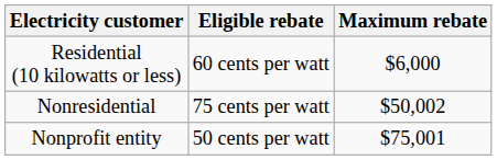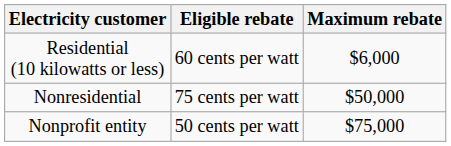 <table class="wikitable" style="text-align:center">
 <tr>
 <th>Electricity customer</th>
 <th>Eligible rebate</th>
 <th>Maximum rebate</th>
 </tr>
 <tr !>
 <td>Residential<br>(10 kilowatts or less)</td>
 <td>60 cents per watt</td>
 <td>$6,000</td>
 </tr>
 <tr>
 <td>Nonresidential</td>
 <td>75 cents per watt</td>
-<td>$50,002</td>
+<td>$50,000</td>
 </tr>
 <tr>
 <td>Nonprofit entity</td>
 <td>50 cents per watt</td>
-<td>$75,001</td>
+<td>$75,000</td>
 </tr>
 </table>
